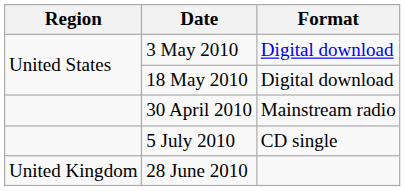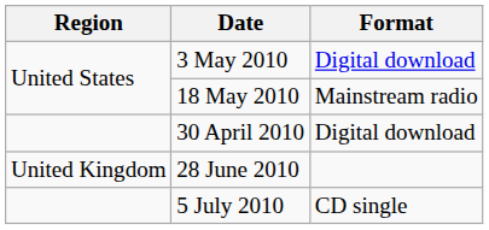 <table class=wikitable>
 <tr>
 <th>Region</th>
 <th>Date</th>
 <th>Format</th>
 </tr>
 <tr>
 <td rowspan="2">United States</td>
 <td>3 May 2010</td>
 <td><a href='#'>Digital download</a></td>
 </tr>
 <tr>
 <td>18 May 2010</td>
-<td>Digital download</td>
+<td>Mainstream radio</td>
 </tr>
 <tr>
 <td></td>
 <td>30 April 2010</td>
-<td>Mainstream radio</td>
+<td>Digital download</td>
+</tr>
+<tr>
+<td>United Kingdom</td>
+<td>28 June 2010</td>
+<td></td>
 </tr>
 <tr>
 <td></td>
 <td>5 July 2010</td>
 <td>CD single</td>
 </tr>
-<tr>
-<td>United Kingdom</td>
-<td>28 June 2010</td>
-<td></td>
-</tr>
 </table>
